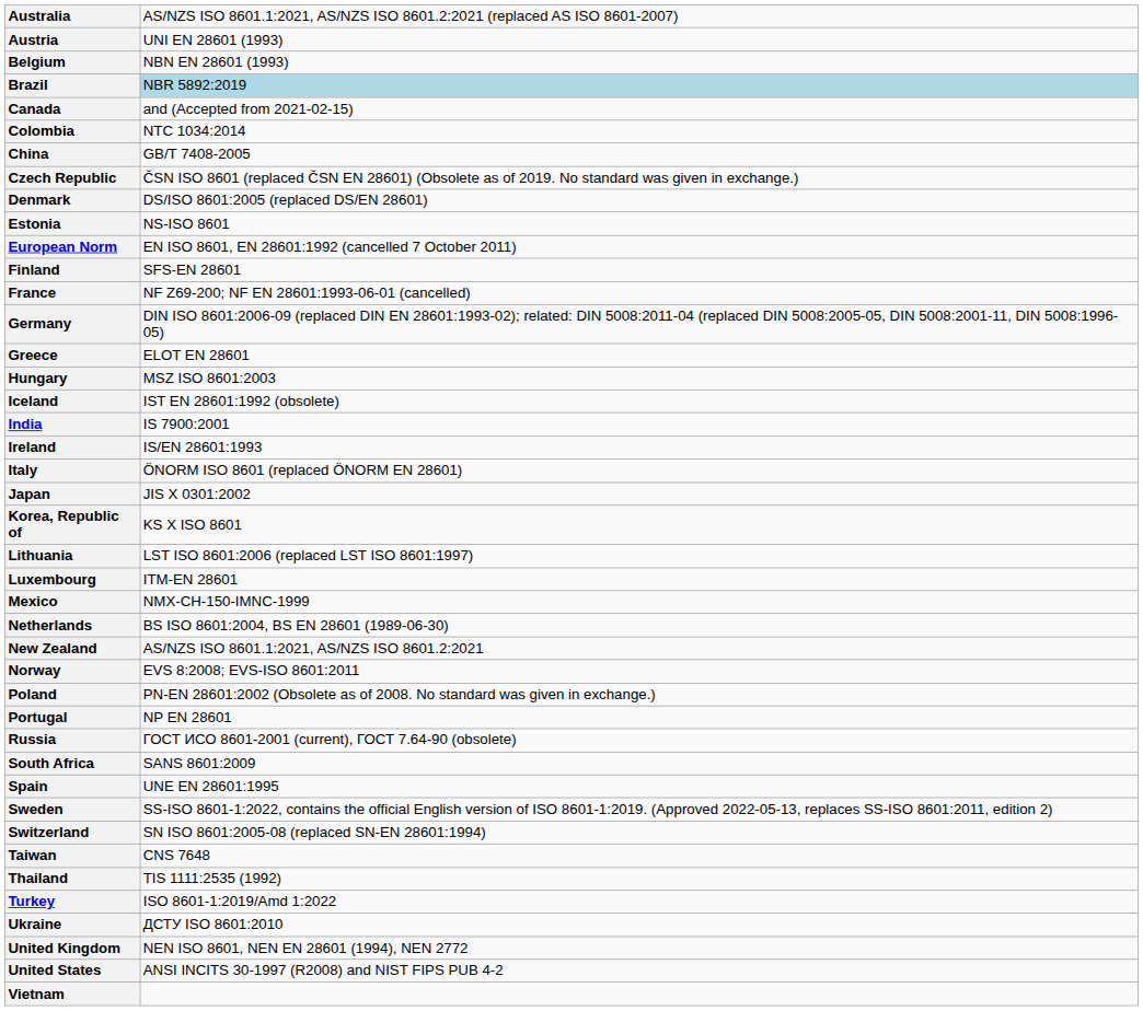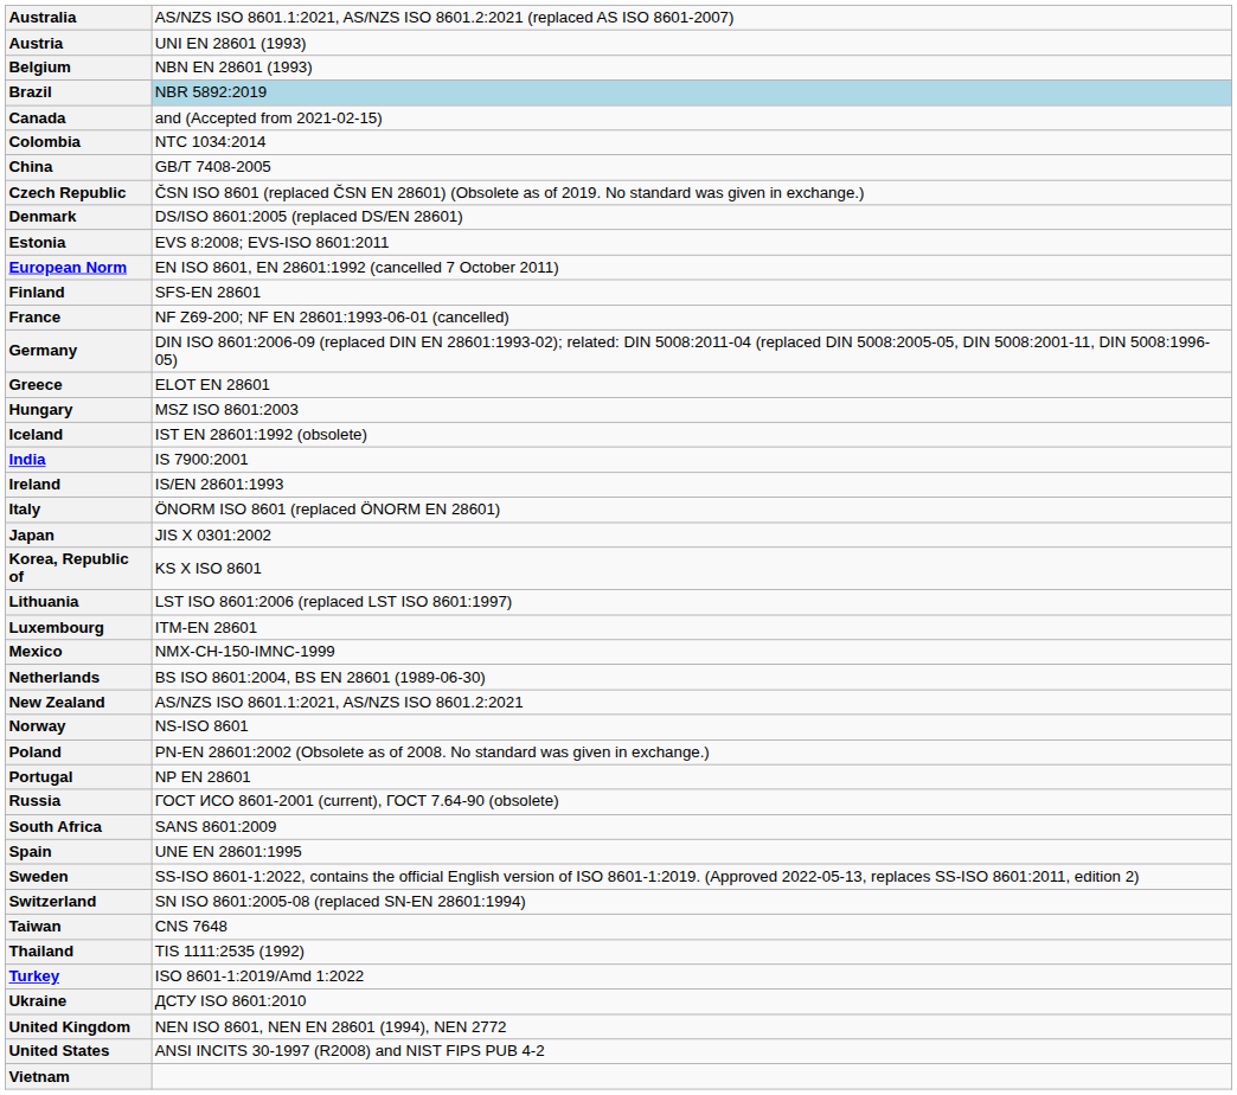 <table class="wikitable">
 <tr>
 <th style="text-align:left">Australia</th>
 <td>AS/NZS ISO 8601.1:2021, AS/NZS ISO 8601.2:2021 (replaced AS ISO 8601-2007)</td>
 </tr>
 <tr>
 <th style="text-align:left">Austria</th>
 <td>UNI EN 28601 (1993)</td>
 </tr>
 <tr>
 <th style="text-align:left">Belgium</th>
 <td>NBN EN 28601 (1993)</td>
 </tr>
 <tr>
 <th style="text-align:left">Brazil</th>
 <td style="background: lightblue;">NBR 5892:2019</td>
 </tr>
 <tr>
 <th style="text-align:left">Canada</th>
 <td> and  (Accepted from 2021-02-15)</td>
 </tr>
 <tr>
 <th style="text-align:left">Colombia</th>
 <td>NTC 1034:2014</td>
 </tr>
 <tr>
 <th style="text-align:left">China</th>
 <td>GB/T 7408-2005</td>
 </tr>
 <tr>
 <th style="text-align:left">Czech Republic</th>
 <td>ČSN ISO 8601 (replaced ČSN EN 28601) (Obsolete as of 2019. No standard was given in exchange.)</td>
 </tr>
 <tr>
 <th style="text-align:left">Denmark</th>
 <td>DS/ISO 8601:2005 (replaced DS/EN 28601)</td>
 </tr>
 <tr>
 <th style="text-align:left">Estonia</th>
-<td>NS-ISO 8601</td>
+<td>EVS 8:2008; EVS-ISO 8601:2011</td>
 </tr>
 <tr>
 <th style="text-align:left"><a href='#'>European Norm</a></th>
 <td>EN ISO 8601, EN 28601:1992 (cancelled 7 October 2011)</td>
 </tr>
 <tr>
 <th style="text-align:left">Finland</th>
 <td>SFS-EN 28601</td>
 </tr>
 <tr>
 <th style="text-align:left">France</th>
 <td>NF Z69-200; NF EN 28601:1993-06-01 (cancelled)</td>
 </tr>
 <tr>
 <th style="text-align:left">Germany</th>
 <td>DIN ISO 8601:2006-09 (replaced DIN EN 28601:1993-02); related: DIN 5008:2011-04 (replaced DIN 5008:2005-05, DIN 5008:2001-11, DIN 5008:1996-05)</td>
 </tr>
 <tr>
 <th style="text-align:left">Greece</th>
 <td>ELOT EN 28601</td>
 </tr>
 <tr>
 <th style="text-align:left">Hungary</th>
 <td>MSZ ISO 8601:2003</td>
 </tr>
 <tr>
 <th style="text-align:left">Iceland</th>
 <td>IST EN 28601:1992 (obsolete)</td>
 </tr>
 <tr>
 <th style="text-align:left"><a href='#'>India</a></th>
 <td>IS 7900:2001</td>
 </tr>
 <tr>
 <th style="text-align:left">Ireland</th>
 <td>IS/EN 28601:1993</td>
 </tr>
 <tr>
 <th style="text-align:left">Italy</th>
 <td>ÖNORM ISO 8601 (replaced ÖNORM EN 28601)</td>
 </tr>
 <tr>
 <th style="text-align:left">Japan</th>
 <td>JIS X 0301:2002</td>
 </tr>
 <tr>
 <th style="text-align:left">Korea, Republic of</th>
 <td>KS X ISO 8601</td>
 </tr>
 <tr>
 <th style="text-align:left">Lithuania</th>
 <td>LST ISO 8601:2006 (replaced LST ISO 8601:1997)</td>
 </tr>
 <tr>
 <th style="text-align:left">Luxembourg</th>
 <td>ITM-EN 28601</td>
 </tr>
 <tr>
 <th style="text-align:left">Mexico</th>
 <td>NMX-CH-150-IMNC-1999</td>
 </tr>
 <tr>
 <th style="text-align:left">Netherlands</th>
 <td>BS ISO 8601:2004, BS EN 28601 (1989-06-30)</td>
 </tr>
 <tr>
 <th style="text-align:left">New Zealand</th>
 <td>AS/NZS ISO 8601.1:2021, AS/NZS ISO 8601.2:2021</td>
 </tr>
 <tr>
 <th style="text-align:left">Norway</th>
-<td>EVS 8:2008; EVS-ISO 8601:2011</td>
+<td>NS-ISO 8601</td>
 </tr>
 <tr>
 <th style="text-align:left">Poland</th>
 <td>PN-EN 28601:2002 (Obsolete as of 2008. No standard was given in exchange.)</td>
 </tr>
 <tr>
 <th style="text-align:left">Portugal</th>
 <td>NP EN 28601</td>
 </tr>
 <tr>
 <th style="text-align:left">Russia</th>
 <td>ГОСТ ИСО 8601-2001 (current), ГОСТ 7.64-90 (obsolete)</td>
 </tr>
 <tr>
 <th style="text-align:left">South Africa</th>
 <td>SANS 8601:2009</td>
 </tr>
 <tr>
 <th style="text-align:left">Spain</th>
 <td>UNE EN 28601:1995</td>
 </tr>
 <tr>
 <th style="text-align:left">Sweden</th>
 <td>SS-ISO 8601-1:2022, contains the official English version of ISO 8601-1:2019. (Approved 2022-05-13, replaces SS-ISO 8601:2011, edition 2)</td>
 </tr>
 <tr>
 <th style="text-align:left">Switzerland</th>
 <td>SN ISO 8601:2005-08 (replaced SN-EN 28601:1994)</td>
 </tr>
 <tr>
 <th style="text-align:left">Taiwan</th>
 <td>CNS 7648</td>
 </tr>
 <tr>
 <th style="text-align:left">Thailand</th>
 <td>TIS 1111:2535 (1992)</td>
 </tr>
 <tr>
 <th style="text-align:left"><a href='#'>Turkey</a></th>
 <td>ISO 8601-1:2019/Amd 1:2022</td>
 </tr>
 <tr>
 <th style="text-align:left">Ukraine</th>
 <td>ДСТУ ISO 8601:2010</td>
 </tr>
 <tr>
 <th style="text-align:left">United Kingdom</th>
 <td>NEN ISO 8601, NEN EN 28601 (1994), NEN 2772</td>
 </tr>
 <tr>
 <th style="text-align:left">United States</th>
 <td>ANSI INCITS 30-1997 (R2008) and NIST FIPS PUB 4-2</td>
 </tr>
 <tr>
 <th style="text-align:left">Vietnam</th>
 <td></td>
 </tr>
 </table>
